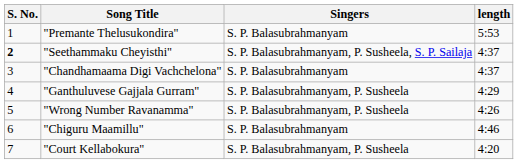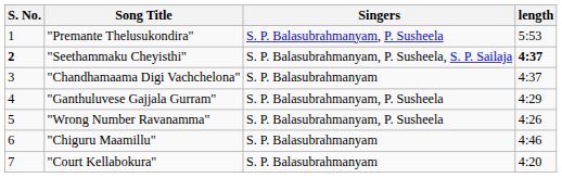 <table class="wikitable">
 <tr>
 <th>S. No.</th>
 <th>Song Title</th>
 <th>Singers</th>
 <th>length</th>
 </tr>
 <tr>
 <td>1</td>
 <td>"Premante Thelusukondira"</td>
-<td>S. P. Balasubrahmanyam</td>
+<td><a href='#'>S. P. Balasubrahmanyam</a>, <a href='#'>P. Susheela</a></td>
 <td>5:53</td>
 </tr>
 <tr>
 <td><strong>2</strong></td>
 <td>"Seethammaku Cheyisthi"</td>
 <td>S. P. Balasubrahmanyam, P. Susheela, <a href='#'>S. P. Sailaja</a></td>
-<td>4:37</td>
+<td><strong>4:37</strong></td>
 </tr>
 <tr>
 <td>3</td>
 <td>"Chandhamaama Digi Vachchelona"</td>
 <td>S. P. Balasubrahmanyam</td>
 <td>4:37</td>
 </tr>
 <tr>
 <td>4</td>
 <td>"Ganthuluvese Gajjala Gurram"</td>
 <td>S. P. Balasubrahmanyam, P. Susheela</td>
 <td>4:29</td>
 </tr>
 <tr>
 <td>5</td>
 <td>"Wrong Number Ravanamma"</td>
 <td>S. P. Balasubrahmanyam, P. Susheela</td>
 <td>4:26</td>
 </tr>
 <tr>
 <td>6</td>
 <td>"Chiguru Maamillu"</td>
 <td>S. P. Balasubrahmanyam</td>
 <td>4:46</td>
 </tr>
 <tr>
 <td>7</td>
 <td>"Court Kellabokura"</td>
-<td>S. P. Balasubrahmanyam, P. Susheela</td>
+<td>S. P. Balasubrahmanyam</td>
 <td>4:20</td>
 </tr>
 </table>
